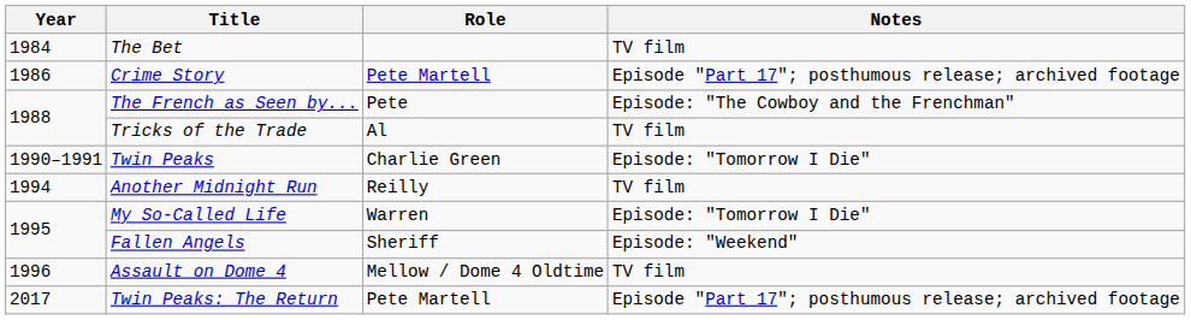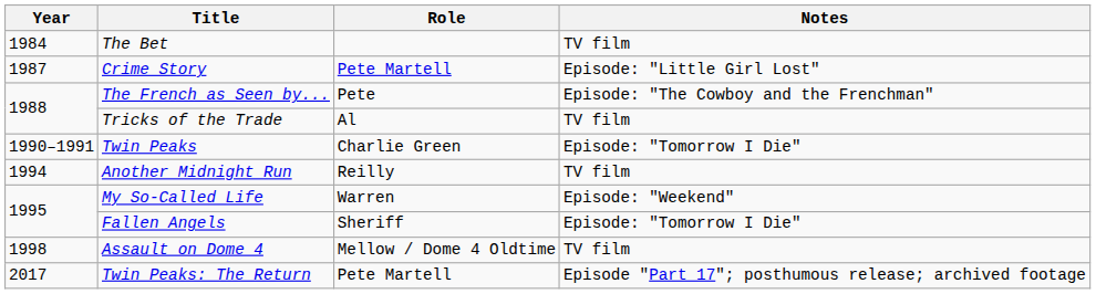 <table class="wikitable">
 <tr>
 <th>Year</th>
 <th>Title</th>
 <th>Role</th>
 <th>Notes</th>
 </tr>
 <tr>
 <td>1984</td>
 <td><em>The Bet</em></td>
 <td></td>
 <td>TV film</td>
 </tr>
 <tr>
-<td>1986</td>
+<td>1987</td>
 <td><em><a href='#'>Crime Story</a></em></td>
 <td><a href='#'>Pete Martell</a></td>
-<td>Episode "<a href='#'>Part 17</a>"; posthumous release; archived footage</td>
+<td>Episode: "Little Girl Lost"</td>
 </tr>
 <tr>
 <td rowspan="2">1988</td>
 <td><em><a href='#'>The French as Seen by...</a></em></td>
 <td>Pete</td>
 <td>Episode: "The Cowboy and the Frenchman"</td>
 </tr>
 <tr>
 <td><em>Tricks of the Trade</em></td>
 <td>Al</td>
 <td>TV film</td>
 </tr>
 <tr>
 <td>1990–1991</td>
 <td><em><a href='#'>Twin Peaks</a></em></td>
 <td>Charlie Green</td>
 <td>Episode: "Tomorrow I Die"</td>
 </tr>
 <tr>
 <td>1994</td>
 <td><em><a href='#'>Another Midnight Run</a></em></td>
 <td>Reilly</td>
 <td>TV film</td>
 </tr>
 <tr>
 <td rowspan="2">1995</td>
 <td><em><a href='#'>My So-Called Life</a></em></td>
 <td>Warren</td>
-<td>Episode: "Tomorrow I Die"</td>
+<td>Episode: "Weekend"</td>
 </tr>
 <tr>
 <td><em><a href='#'>Fallen Angels</a></em></td>
 <td>Sheriff</td>
-<td>Episode: "Weekend"</td>
+<td>Episode: "Tomorrow I Die"</td>
 </tr>
 <tr>
-<td>1996</td>
+<td>1998</td>
 <td><em><a href='#'>Assault on Dome 4</a></em></td>
 <td>Mellow / Dome 4 Oldtime</td>
 <td>TV film</td>
 </tr>
 <tr>
 <td>2017</td>
 <td><em><a href='#'>Twin Peaks: The Return</a></em></td>
 <td>Pete Martell</td>
 <td>Episode "<a href='#'>Part 17</a>"; posthumous release; archived footage</td>
 </tr>
 </table>
